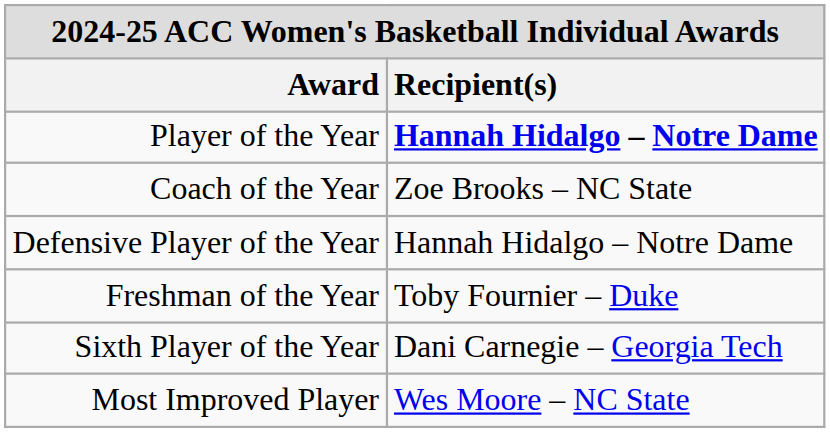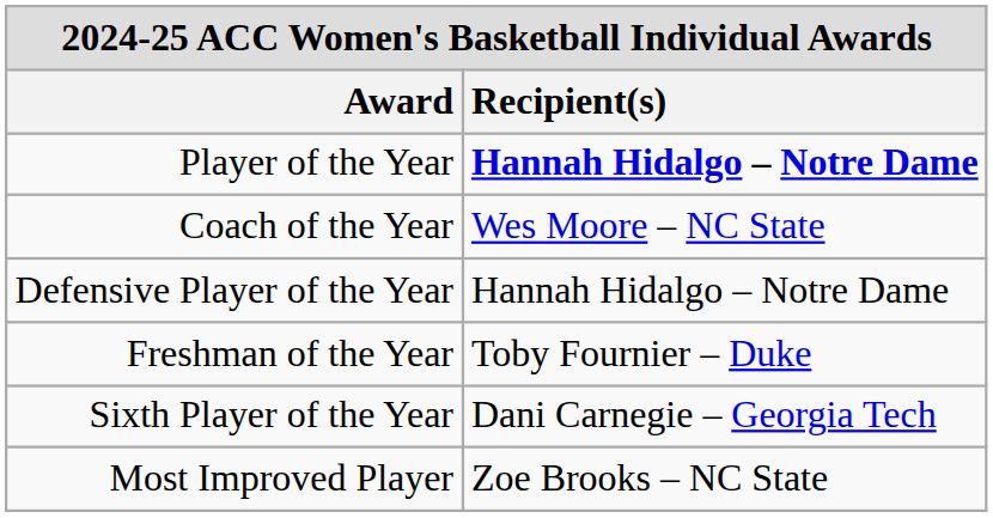 <table class="wikitable" style="white-space:nowrap; font-size:90%;">
 <tr>
 <td colspan="2" style="text-align:center; background:#ddd;"><strong>2024-25 ACC Women's Basketball Individual Awards</strong></td>
 </tr>
 <tr>
 <th style="text-align:right;">Award</th>
 <th style="text-align:left;">Recipient(s)</th>
 </tr>
 <tr>
 <td style="text-align:right;">Player of the Year</td>
 <td style="text-align:left;"><strong><a href='#'>Hannah Hidalgo</a> – <a href='#'>Notre Dame</a></strong></td>
 </tr>
 <tr>
 <td style="text-align:right;">Coach of the Year</td>
-<td style="text-align:left;">Zoe Brooks – NC State</td>
+<td style="text-align:left;"><a href='#'>Wes Moore</a> – <a href='#'>NC State</a></td>
 </tr>
 <tr>
 <td style="text-align:right;">Defensive Player of the Year</td>
 <td style="text-align:left;">Hannah Hidalgo – Notre Dame</td>
 </tr>
 <tr>
 <td style="text-align:right;">Freshman of the Year</td>
 <td style="text-align:left;">Toby Fournier – <a href='#'>Duke</a></td>
 </tr>
 <tr>
 <td style="text-align:right;">Sixth Player of the Year</td>
 <td style="text-align:left;">Dani Carnegie – <a href='#'>Georgia Tech</a></td>
 </tr>
 <tr>
 <td style="text-align:right;">Most Improved Player</td>
-<td style="text-align:left;"><a href='#'>Wes Moore</a> – <a href='#'>NC State</a></td>
+<td style="text-align:left;">Zoe Brooks – NC State</td>
 </tr>
 </table>
